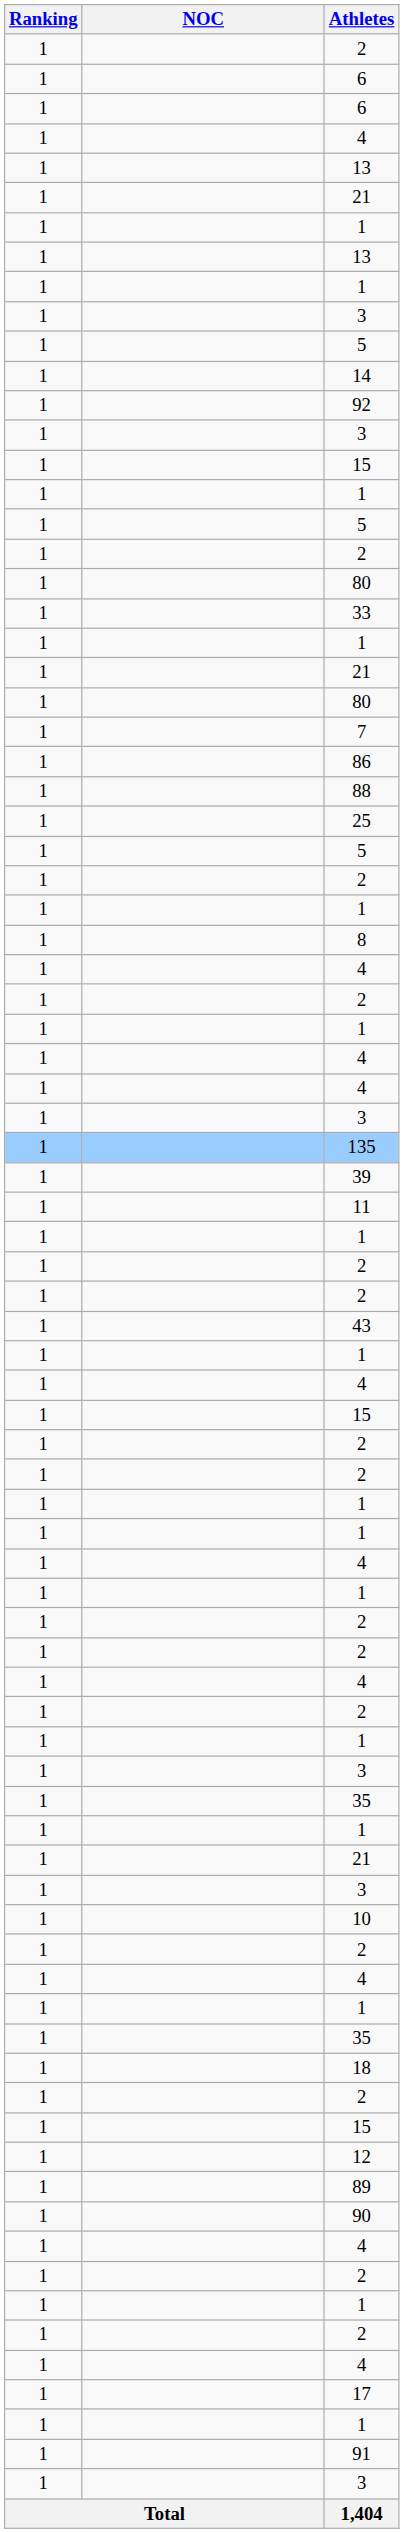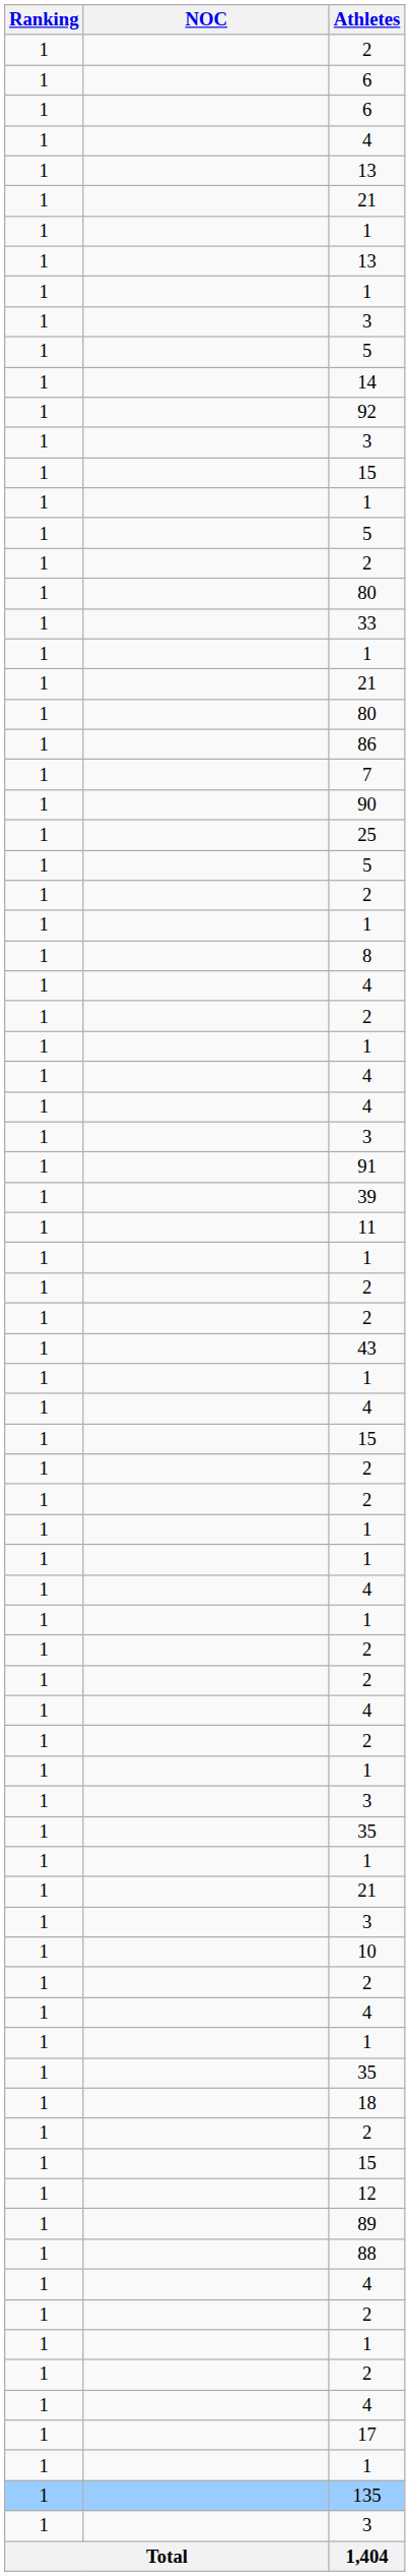 <table class="wikitable collapsible collapsed sortable" style="border:0;">
 <tr>
 <th width=50><a href='#'>Ranking</a></th>
 <th width=200><a href='#'>NOC</a></th>
 <th width=25><a href='#'>Athletes</a></th>
 </tr>
 <tr>
 <td align=center>1</td>
 <td></td>
 <td align=center>2</td>
 </tr>
 <tr>
 <td align=center>1</td>
 <td></td>
 <td align=center>6</td>
 </tr>
 <tr>
 <td align=center>1</td>
 <td></td>
 <td align=center>6</td>
 </tr>
 <tr>
 <td align=center>1</td>
 <td></td>
 <td align=center>4</td>
 </tr>
 <tr>
 <td align=center>1</td>
 <td></td>
 <td align=center>13</td>
 </tr>
 <tr>
 <td align=center>1</td>
 <td></td>
 <td align=center>21</td>
 </tr>
 <tr>
 <td align=center>1</td>
 <td></td>
 <td align=center>1</td>
 </tr>
 <tr>
 <td align=center>1</td>
 <td></td>
 <td align=center>13</td>
 </tr>
 <tr>
 <td align=center>1</td>
 <td></td>
 <td align=center>1</td>
 </tr>
 <tr>
 <td align=center>1</td>
 <td></td>
 <td align=center>3</td>
 </tr>
 <tr>
 <td align=center>1</td>
 <td></td>
 <td align=center>5</td>
 </tr>
 <tr>
 <td align=center>1</td>
 <td></td>
 <td align=center>14</td>
 </tr>
 <tr>
 <td align=center>1</td>
 <td></td>
 <td align=center>92</td>
 </tr>
 <tr>
 <td align=center>1</td>
 <td></td>
 <td align=center>3</td>
 </tr>
 <tr>
 <td align=center>1</td>
 <td></td>
 <td align=center>15</td>
 </tr>
 <tr>
 <td align=center>1</td>
 <td></td>
 <td align=center>1</td>
 </tr>
 <tr>
 <td align=center>1</td>
 <td></td>
 <td align=center>5</td>
 </tr>
 <tr>
 <td align=center>1</td>
 <td></td>
 <td align=center>2</td>
 </tr>
 <tr>
 <td align=center>1</td>
 <td></td>
 <td align=center>80</td>
 </tr>
 <tr>
 <td align=center>1</td>
 <td></td>
 <td align=center>33</td>
 </tr>
 <tr>
 <td align=center>1</td>
 <td></td>
 <td align=center>1</td>
 </tr>
 <tr>
 <td align=center>1</td>
 <td></td>
 <td align=center>21</td>
 </tr>
 <tr>
 <td align=center>1</td>
 <td></td>
 <td align=center>80</td>
 </tr>
 <tr>
 <td align=center>1</td>
 <td></td>
+<td align=center>86</td>
+</tr>
+<tr>
+<td align=center>1</td>
+<td></td>
 <td align=center>7</td>
 </tr>
 <tr>
 <td align=center>1</td>
 <td></td>
-<td align=center>86</td>
-</tr>
-<tr>
-<td align=center>1</td>
-<td></td>
-<td align=center>88</td>
+<td align=center>90</td>
 </tr>
 <tr>
 <td align=center>1</td>
 <td></td>
 <td align=center>25</td>
 </tr>
 <tr>
 <td align=center>1</td>
 <td></td>
 <td align=center>5</td>
 </tr>
 <tr>
 <td align=center>1</td>
 <td></td>
 <td align=center>2</td>
 </tr>
 <tr>
 <td align=center>1</td>
 <td></td>
 <td align=center>1</td>
 </tr>
 <tr>
 <td align=center>1</td>
 <td></td>
 <td align=center>8</td>
 </tr>
 <tr>
 <td align=center>1</td>
 <td></td>
 <td align=center>4</td>
 </tr>
 <tr>
 <td align=center>1</td>
 <td></td>
 <td align=center>2</td>
 </tr>
 <tr>
 <td align=center>1</td>
 <td></td>
 <td align=center>1</td>
 </tr>
 <tr>
 <td align=center>1</td>
 <td></td>
 <td align=center>4</td>
 </tr>
 <tr>
 <td align=center>1</td>
 <td></td>
 <td align=center>4</td>
 </tr>
 <tr>
 <td align=center>1</td>
 <td></td>
 <td align=center>3</td>
 </tr>
-<tr style="background:#9acdff;">
+<tr>
 <td align=center>1</td>
 <td></td>
-<td align=center>135</td>
+<td align=center>91</td>
 </tr>
 <tr>
 <td align=center>1</td>
 <td></td>
 <td align=center>39</td>
 </tr>
 <tr>
 <td align=center>1</td>
 <td></td>
 <td align=center>11</td>
 </tr>
 <tr>
 <td align=center>1</td>
 <td></td>
 <td align=center>1</td>
 </tr>
 <tr>
 <td align=center>1</td>
 <td></td>
 <td align=center>2</td>
 </tr>
 <tr>
 <td align=center>1</td>
 <td></td>
 <td align=center>2</td>
 </tr>
 <tr>
 <td align=center>1</td>
 <td></td>
 <td align=center>43</td>
 </tr>
 <tr>
 <td align=center>1</td>
 <td></td>
 <td align=center>1</td>
 </tr>
 <tr>
 <td align=center>1</td>
 <td></td>
 <td align=center>4</td>
 </tr>
 <tr>
 <td align=center>1</td>
 <td></td>
 <td align=center>15</td>
 </tr>
 <tr>
 <td align=center>1</td>
 <td></td>
 <td align=center>2</td>
 </tr>
 <tr>
 <td align=center>1</td>
 <td></td>
 <td align=center>2</td>
 </tr>
 <tr>
 <td align=center>1</td>
 <td></td>
 <td align=center>1</td>
 </tr>
 <tr>
 <td align=center>1</td>
 <td></td>
 <td align=center>1</td>
 </tr>
 <tr>
 <td align=center>1</td>
 <td></td>
 <td align=center>4</td>
 </tr>
 <tr>
 <td align=center>1</td>
 <td></td>
 <td align=center>1</td>
 </tr>
 <tr>
 <td align=center>1</td>
 <td></td>
 <td align=center>2</td>
 </tr>
 <tr>
 <td align=center>1</td>
 <td></td>
 <td align=center>2</td>
 </tr>
 <tr>
 <td align=center>1</td>
 <td></td>
 <td align=center>4</td>
 </tr>
 <tr>
 <td align=center>1</td>
 <td></td>
 <td align=center>2</td>
 </tr>
 <tr>
 <td align=center>1</td>
 <td></td>
 <td align=center>1</td>
 </tr>
 <tr>
 <td align=center>1</td>
 <td></td>
 <td align=center>3</td>
 </tr>
 <tr>
 <td align=center>1</td>
 <td></td>
 <td align=center>35</td>
 </tr>
 <tr>
 <td align=center>1</td>
 <td></td>
 <td align=center>1</td>
 </tr>
 <tr>
 <td align=center>1</td>
 <td></td>
 <td align=center>21</td>
 </tr>
 <tr>
 <td align=center>1</td>
 <td></td>
 <td align=center>3</td>
 </tr>
 <tr>
 <td align=center>1</td>
 <td></td>
 <td align=center>10</td>
 </tr>
 <tr>
 <td align=center>1</td>
 <td></td>
 <td align=center>2</td>
 </tr>
 <tr>
 <td align=center>1</td>
 <td></td>
 <td align=center>4</td>
 </tr>
 <tr>
 <td align=center>1</td>
 <td></td>
 <td align=center>1</td>
 </tr>
 <tr>
 <td align=center>1</td>
 <td></td>
 <td align=center>35</td>
 </tr>
 <tr>
 <td align=center>1</td>
 <td></td>
 <td align=center>18</td>
 </tr>
 <tr>
 <td align=center>1</td>
 <td></td>
 <td align=center>2</td>
 </tr>
 <tr>
 <td align=center>1</td>
 <td></td>
 <td align=center>15</td>
 </tr>
 <tr>
 <td align=center>1</td>
 <td></td>
 <td align=center>12</td>
 </tr>
 <tr>
 <td align=center>1</td>
 <td></td>
 <td align=center>89</td>
 </tr>
 <tr>
 <td align=center>1</td>
 <td></td>
-<td align=center>90</td>
+<td align=center>88</td>
 </tr>
 <tr>
 <td align=center>1</td>
 <td></td>
 <td align=center>4</td>
 </tr>
 <tr>
 <td align=center>1</td>
 <td></td>
 <td align=center>2</td>
 </tr>
 <tr>
 <td align=center>1</td>
 <td></td>
 <td align=center>1</td>
 </tr>
 <tr>
 <td align=center>1</td>
 <td></td>
 <td align=center>2</td>
 </tr>
 <tr>
 <td align=center>1</td>
 <td></td>
 <td align=center>4</td>
 </tr>
 <tr>
 <td align=center>1</td>
 <td></td>
 <td align=center>17</td>
 </tr>
 <tr>
 <td align=center>1</td>
 <td></td>
 <td align=center>1</td>
 </tr>
-<tr>
+<tr style="background:#9acdff;">
 <td align=center>1</td>
 <td></td>
-<td align=center>91</td>
+<td align=center>135</td>
 </tr>
 <tr>
 <td align=center>1</td>
 <td></td>
 <td align=center>3</td>
 </tr>
 <tr>
 <th colspan=2>Total</th>
 <th>1,404</th>
 </tr>
 </table>
